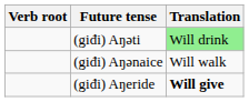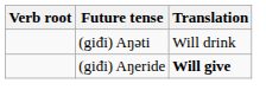 <table class="wikitable">
 <tr>
 <th>Verb root</th>
 <th>Future tense</th>
 <th>Translation</th>
 </tr>
 <tr>
 <td></td>
 <td>(giđi) Aŋəti</td>
-<td style="background: lightgreen;">Will drink</td>
-</tr>
-<tr>
-<td></td>
-<td>(giđi) Aŋənaice</td>
-<td>Will walk</td>
+<td>Will drink</td>
 </tr>
 <tr>
 <td></td>
 <td>(giđi) Aŋeride</td>
 <td><strong>Will give</strong></td>
 </tr>
 </table>
